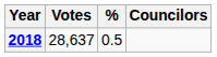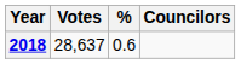 <table class="wikitable">
 <tr>
 <th>Year</th>
 <th>Votes</th>
 <th>%</th>
 <th>Councilors</th>
 </tr>
 <tr>
 <th><a href='#'>2018</a></th>
 <td>28,637</td>
-<td>0.5</td>
+<td>0.6</td>
 <td></td>
 </tr>
 </table>
